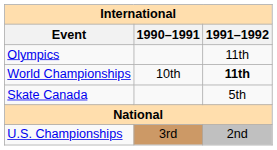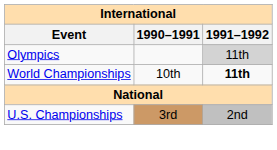 <table class="wikitable" style="text-align:center">
 <tr>
 <th colspan="3" style="background:#ffdead; text-align:center;"><strong>International</strong></th>
 </tr>
 <tr>
 <th>Event</th>
 <th>1990–1991</th>
 <th>1991–1992</th>
 </tr>
 <tr>
 <td align=left><a href='#'>Olympics</a></td>
 <td></td>
-<td>11th</td>
+<td style="background: lightgrey;">11th</td>
 </tr>
 <tr>
 <td align=left><a href='#'>World Championships</a></td>
 <td>10th</td>
 <td><strong>11th</strong></td>
-</tr>
-<tr>
-<td align=left><a href='#'>Skate Canada</a></td>
-<td></td>
-<td>5th</td>
 </tr>
 <tr>
 <th colspan="3" style="background:#ffdead; text-align:center;"><strong>National</strong></th>
 </tr>
 <tr>
 <td align=left><a href='#'>U.S. Championships</a></td>
 <td style="background:#c96;">3rd</td>
 <td style="background:silver;">2nd</td>
 </tr>
 </table>
